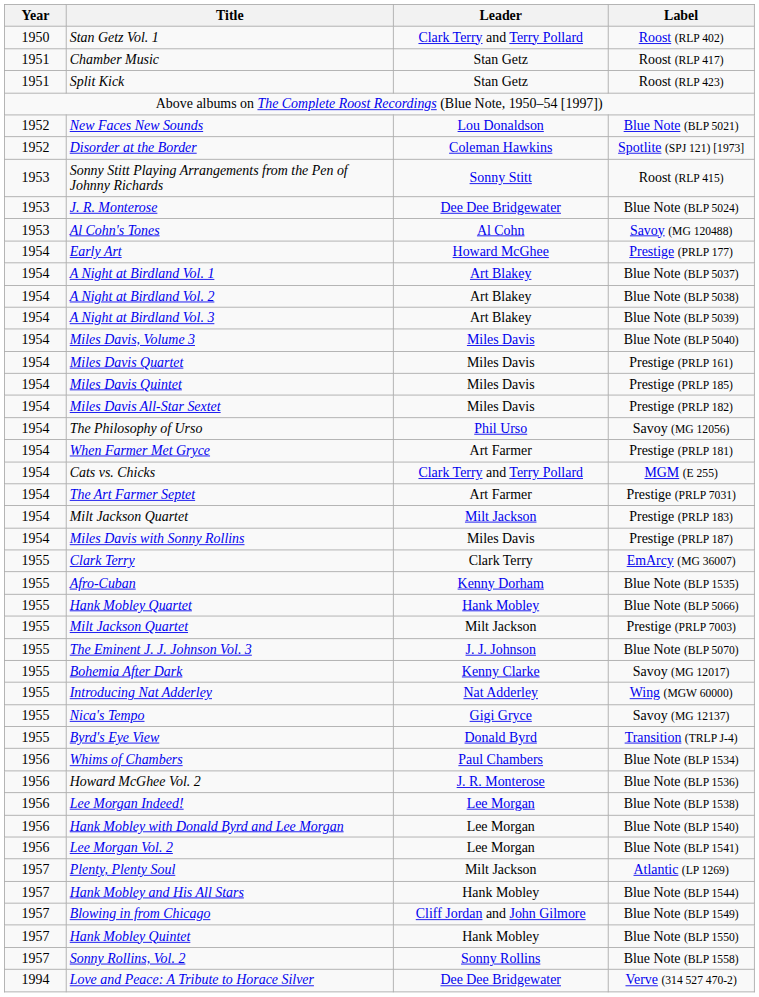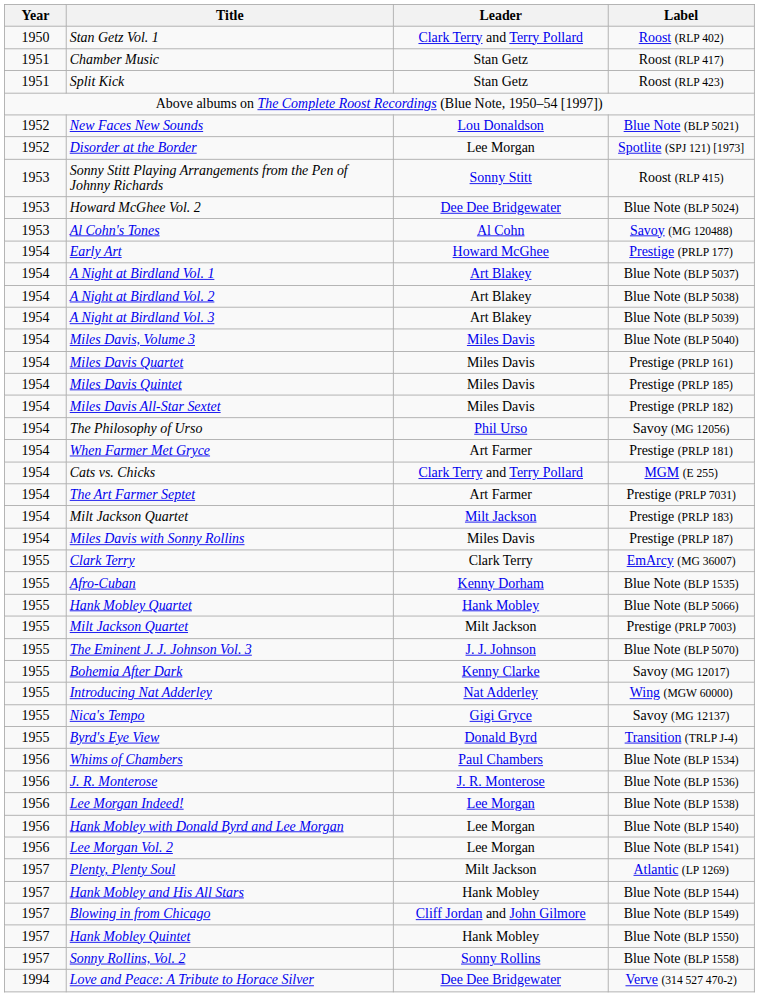 <table class="wikitable sortable" style="text-align:center">
 <tr>
 <th style="width:4em">Year</th>
 <th style="width:23em">Title</th>
 <th style="width:15em">Leader</th>
 <th style="width:10em">Label</th>
 </tr>
 <tr>
 <td>1950</td>
 <td style="text-align:left"><em>Stan Getz Vol. 1</em></td>
 <td><a href='#'>Clark Terry</a> and <a href='#'>Terry Pollard</a></td>
 <td><a href='#'>Roost</a> <small>(RLP 402)</small></td>
 </tr>
 <tr>
 <td>1951</td>
 <td style="text-align:left"><em>Chamber Music</em></td>
 <td>Stan Getz</td>
 <td>Roost <small>(RLP 417)</small></td>
 </tr>
 <tr>
 <td>1951</td>
 <td style="text-align:left"><em>Split Kick</em></td>
 <td>Stan Getz</td>
 <td>Roost <small>(RLP 423)</small></td>
 </tr>
 <tr>
 <td colspan="4" style="text-align: center;">Above albums on <em><a href='#'>The Complete Roost Recordings</a></em> (Blue Note, 1950–54 [1997])</td>
 </tr>
 <tr>
 <td>1952</td>
 <td style="text-align:left"><em><a href='#'>New Faces New Sounds</a></em></td>
 <td><a href='#'>Lou Donaldson</a></td>
 <td><a href='#'>Blue Note</a> <small>(BLP 5021)</small></td>
 </tr>
 <tr>
 <td>1952</td>
 <td style="text-align:left"><em><a href='#'>Disorder at the Border</a></em></td>
-<td><a href='#'>Coleman Hawkins</a></td>
+<td>Lee Morgan</td>
 <td><a href='#'>Spotlite</a> <small>(SPJ 121) [1973]</small></td>
 </tr>
 <tr>
 <td>1953</td>
 <td style="text-align:left"><em>Sonny Stitt Playing Arrangements from the Pen of Johnny Richards</em></td>
 <td><a href='#'>Sonny Stitt</a></td>
 <td>Roost <small>(RLP 415)</small></td>
 </tr>
 <tr>
 <td>1953</td>
-<td style="text-align:left"><em><a href='#'>J. R. Monterose</a></em></td>
+<td style="text-align:left"><em>Howard McGhee Vol. 2</em></td>
 <td><a href='#'>Dee Dee Bridgewater</a></td>
 <td>Blue Note <small>(BLP 5024)</small></td>
 </tr>
 <tr>
 <td>1953</td>
 <td style="text-align:left"><em><a href='#'>Al Cohn's Tones</a></em></td>
 <td><a href='#'>Al Cohn</a></td>
 <td><a href='#'>Savoy</a> <small>(MG 120488)</small></td>
 </tr>
 <tr>
 <td>1954</td>
 <td style="text-align:left"><em><a href='#'>Early Art</a></em></td>
 <td><a href='#'>Howard McGhee</a></td>
 <td><a href='#'>Prestige</a> <small>(PRLP 177)</small></td>
 </tr>
 <tr>
 <td>1954</td>
 <td style="text-align:left"><em><a href='#'>A Night at Birdland Vol. 1</a></em></td>
 <td><a href='#'>Art Blakey</a></td>
 <td>Blue Note <small>(BLP 5037)</small></td>
 </tr>
 <tr>
 <td>1954</td>
 <td style="text-align:left"><em><a href='#'>A Night at Birdland Vol. 2</a></em></td>
 <td>Art Blakey</td>
 <td>Blue Note <small>(BLP 5038)</small></td>
 </tr>
 <tr>
 <td>1954</td>
 <td style="text-align:left"><em><a href='#'>A Night at Birdland Vol. 3</a></em></td>
 <td>Art Blakey</td>
 <td>Blue Note <small>(BLP 5039)</small></td>
 </tr>
 <tr>
 <td>1954</td>
 <td style="text-align:left"><em><a href='#'>Miles Davis, Volume 3</a></em></td>
 <td><a href='#'>Miles Davis</a></td>
 <td>Blue Note <small>(BLP 5040)</small></td>
 </tr>
 <tr>
 <td>1954</td>
 <td style="text-align:left"><em><a href='#'>Miles Davis Quartet</a></em></td>
 <td>Miles Davis</td>
 <td>Prestige <small>(PRLP 161)</small></td>
 </tr>
 <tr>
 <td>1954</td>
 <td style="text-align:left"><em><a href='#'>Miles Davis Quintet</a></em></td>
 <td>Miles Davis</td>
 <td>Prestige <small>(PRLP 185)</small></td>
 </tr>
 <tr>
 <td>1954</td>
 <td style="text-align:left"><em><a href='#'>Miles Davis All-Star Sextet</a></em></td>
 <td>Miles Davis</td>
 <td>Prestige <small>(PRLP 182)</small></td>
 </tr>
 <tr>
 <td>1954</td>
 <td style="text-align:left"><em>The Philosophy of Urso</em></td>
 <td><a href='#'>Phil Urso</a></td>
 <td>Savoy <small>(MG 12056)</small></td>
 </tr>
 <tr>
 <td>1954</td>
 <td style="text-align:left"><em><a href='#'>When Farmer Met Gryce</a></em></td>
 <td>Art Farmer</td>
 <td>Prestige <small>(PRLP 181)</small></td>
 </tr>
 <tr>
 <td>1954</td>
 <td style="text-align:left"><em>Cats vs. Chicks</em></td>
 <td><a href='#'>Clark Terry</a> and <a href='#'>Terry Pollard</a></td>
 <td><a href='#'>MGM</a> <small>(E 255)</small></td>
 </tr>
 <tr>
 <td>1954</td>
 <td style="text-align:left"><em><a href='#'>The Art Farmer Septet</a></em></td>
 <td>Art Farmer</td>
 <td>Prestige <small>(PRLP 7031)</small></td>
 </tr>
 <tr>
 <td>1954</td>
 <td style="text-align:left"><em>Milt Jackson Quartet</em></td>
 <td><a href='#'>Milt Jackson</a></td>
 <td>Prestige <small>(PRLP 183)</small></td>
 </tr>
 <tr>
 <td>1954</td>
 <td style="text-align:left"><em><a href='#'>Miles Davis with Sonny Rollins</a></em></td>
 <td>Miles Davis</td>
 <td>Prestige <small>(PRLP 187)</small></td>
 </tr>
 <tr>
 <td>1955</td>
 <td style="text-align:left"><em><a href='#'>Clark Terry</a></em></td>
 <td>Clark Terry</td>
 <td><a href='#'>EmArcy</a> <small>(MG 36007)</small></td>
 </tr>
 <tr>
 <td>1955</td>
 <td style="text-align:left"><em><a href='#'>Afro-Cuban</a></em></td>
 <td><a href='#'>Kenny Dorham</a></td>
 <td>Blue Note <small>(BLP 1535)</small></td>
 </tr>
 <tr>
 <td>1955</td>
 <td style="text-align:left"><em><a href='#'>Hank Mobley Quartet</a></em></td>
 <td><a href='#'>Hank Mobley</a></td>
 <td>Blue Note <small>(BLP 5066)</small></td>
 </tr>
 <tr>
 <td>1955</td>
 <td style="text-align:left"><em><a href='#'>Milt Jackson Quartet</a></em></td>
 <td>Milt Jackson</td>
 <td>Prestige <small>(PRLP 7003)</small></td>
 </tr>
 <tr>
 <td>1955</td>
 <td style="text-align:left"><em><a href='#'>The Eminent J. J. Johnson Vol. 3</a></em></td>
 <td><a href='#'>J. J. Johnson</a></td>
 <td>Blue Note <small>(BLP 5070)</small></td>
 </tr>
 <tr>
 <td>1955</td>
 <td style="text-align:left"><em><a href='#'>Bohemia After Dark</a></em></td>
 <td><a href='#'>Kenny Clarke</a></td>
 <td>Savoy <small>(MG 12017)</small></td>
 </tr>
 <tr>
 <td>1955</td>
 <td style="text-align:left"><em><a href='#'>Introducing Nat Adderley</a></em></td>
 <td><a href='#'>Nat Adderley</a></td>
 <td><a href='#'>Wing</a> <small>(MGW 60000)</small></td>
 </tr>
 <tr>
 <td>1955</td>
 <td style="text-align:left"><em><a href='#'>Nica's Tempo</a></em></td>
 <td><a href='#'>Gigi Gryce</a></td>
 <td>Savoy <small>(MG 12137)</small></td>
 </tr>
 <tr>
 <td>1955</td>
 <td style="text-align:left"><em><a href='#'>Byrd's Eye View</a></em></td>
 <td><a href='#'>Donald Byrd</a></td>
 <td><a href='#'>Transition</a> <small>(TRLP J-4)</small></td>
 </tr>
 <tr>
 <td>1956</td>
 <td style="text-align:left"><em><a href='#'>Whims of Chambers</a></em></td>
 <td><a href='#'>Paul Chambers</a></td>
 <td>Blue Note <small>(BLP 1534)</small></td>
 </tr>
 <tr>
 <td>1956</td>
-<td style="text-align:left"><em>Howard McGhee Vol. 2</em></td>
+<td style="text-align:left"><em><a href='#'>J. R. Monterose</a></em></td>
 <td><a href='#'>J. R. Monterose</a></td>
 <td>Blue Note <small>(BLP 1536)</small></td>
 </tr>
 <tr>
 <td>1956</td>
 <td style="text-align:left"><em><a href='#'>Lee Morgan Indeed!</a></em></td>
 <td><a href='#'>Lee Morgan</a></td>
 <td>Blue Note <small>(BLP 1538)</small></td>
 </tr>
 <tr>
 <td>1956</td>
 <td style="text-align:left"><em><a href='#'>Hank Mobley with Donald Byrd and Lee Morgan</a></em></td>
 <td>Lee Morgan</td>
 <td>Blue Note <small>(BLP 1540)</small></td>
 </tr>
 <tr>
 <td>1956</td>
 <td style="text-align:left"><em><a href='#'>Lee Morgan Vol. 2</a></em></td>
 <td>Lee Morgan</td>
 <td>Blue Note <small>(BLP 1541)</small></td>
 </tr>
 <tr>
 <td>1957</td>
 <td style="text-align:left"><em><a href='#'>Plenty, Plenty Soul</a></em></td>
 <td>Milt Jackson</td>
 <td><a href='#'>Atlantic</a> <small>(LP 1269)</small></td>
 </tr>
 <tr>
 <td>1957</td>
 <td style="text-align:left"><em><a href='#'>Hank Mobley and His All Stars</a></em></td>
 <td>Hank Mobley</td>
 <td>Blue Note <small>(BLP 1544)</small></td>
 </tr>
 <tr>
 <td>1957</td>
 <td style="text-align:left"><em><a href='#'>Blowing in from Chicago</a></em></td>
 <td><a href='#'>Cliff Jordan</a> and <a href='#'>John Gilmore</a></td>
 <td>Blue Note <small>(BLP 1549)</small></td>
 </tr>
 <tr>
 <td>1957</td>
 <td style="text-align:left"><em><a href='#'>Hank Mobley Quintet</a></em></td>
 <td>Hank Mobley</td>
 <td>Blue Note <small>(BLP 1550)</small></td>
 </tr>
 <tr>
 <td>1957</td>
 <td style="text-align:left"><em><a href='#'>Sonny Rollins, Vol. 2</a></em></td>
 <td><a href='#'>Sonny Rollins</a></td>
 <td>Blue Note <small>(BLP 1558)</small></td>
 </tr>
 <tr>
 <td>1994</td>
 <td style="text-align:left"><em><a href='#'>Love and Peace: A Tribute to Horace Silver</a></em></td>
 <td><a href='#'>Dee Dee Bridgewater</a></td>
 <td><a href='#'>Verve</a> <small>(314 527 470-2)</small></td>
 </tr>
 </table>
